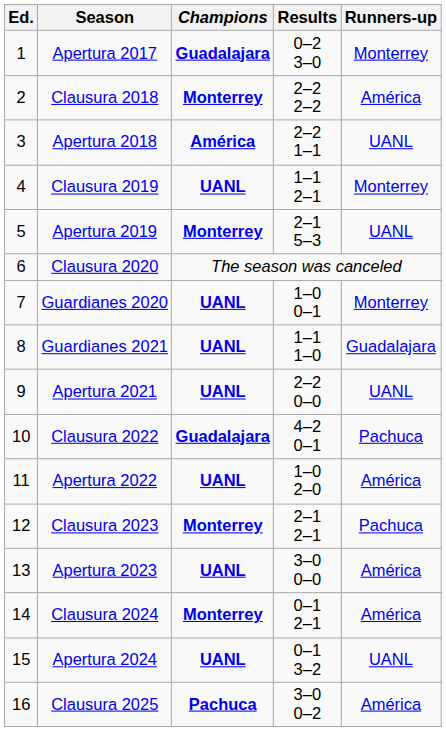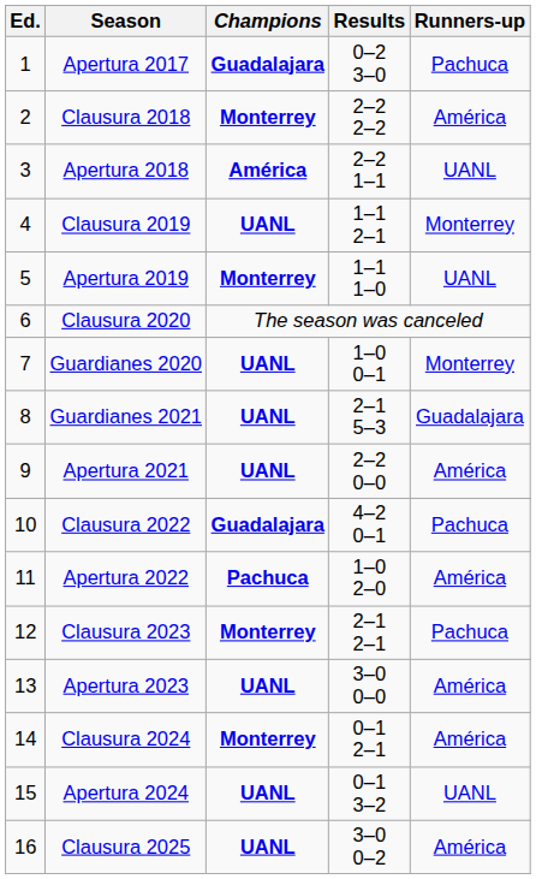 <table class="wikitable" style="text-align: center;">
 <tr>
 <th>Ed.</th>
 <th>Season</th>
 <th><em>Champions</em></th>
 <th>Results</th>
 <th>Runners-up</th>
 </tr>
 <tr>
 <td>1</td>
 <td><a href='#'>Apertura 2017</a></td>
 <td><strong><a href='#'>Guadalajara</a></strong></td>
 <td>0–2<br>3–0</td>
-<td><a href='#'>Monterrey</a></td>
+<td><a href='#'>Pachuca</a></td>
 </tr>
 <tr>
 <td>2</td>
 <td><a href='#'>Clausura 2018</a></td>
 <td><strong><a href='#'>Monterrey</a></strong></td>
 <td>2–2<br>2–2<br><small></small></td>
 <td><a href='#'>América</a></td>
 </tr>
 <tr>
 <td>3</td>
 <td><a href='#'>Apertura 2018</a></td>
 <td><strong><a href='#'>América</a></strong></td>
 <td>2–2<br>1–1<br><small></small></td>
 <td><a href='#'>UANL</a></td>
 </tr>
 <tr>
 <td>4</td>
 <td><a href='#'>Clausura 2019</a></td>
 <td><strong><a href='#'>UANL</a></strong></td>
 <td>1–1<br>2–1</td>
 <td><a href='#'>Monterrey</a></td>
 </tr>
 <tr>
 <td>5</td>
 <td><a href='#'>Apertura 2019</a></td>
 <td><strong><a href='#'>Monterrey</a></strong></td>
-<td>2–1<br>5–3</td>
+<td>1–1<br>1–0</td>
 <td><a href='#'>UANL</a></td>
 </tr>
 <tr>
 <td>6</td>
 <td><a href='#'>Clausura 2020</a></td>
 <td colspan="3"><em>The season was canceled</em></td>
 </tr>
 <tr>
 <td>7</td>
 <td><a href='#'>Guardianes 2020</a></td>
 <td><strong><a href='#'>UANL</a></strong></td>
 <td>1–0<br>0–1<br><small></small></td>
 <td><a href='#'>Monterrey</a></td>
 </tr>
 <tr>
 <td>8</td>
 <td><a href='#'>Guardianes 2021</a></td>
 <td><strong><a href='#'>UANL</a></strong></td>
-<td>1–1<br>1–0</td>
+<td>2–1<br>5–3</td>
 <td><a href='#'>Guadalajara</a></td>
 </tr>
 <tr>
 <td>9</td>
 <td><a href='#'>Apertura 2021</a></td>
 <td><strong><a href='#'>UANL</a></strong></td>
 <td>2–2<br>0–0<br><small></small></td>
-<td><a href='#'>UANL</a></td>
+<td><a href='#'>América</a></td>
 </tr>
 <tr>
 <td>10</td>
 <td><a href='#'>Clausura 2022</a></td>
 <td><strong><a href='#'>Guadalajara</a></strong></td>
 <td>4–2<br>0–1</td>
 <td><a href='#'>Pachuca</a></td>
 </tr>
 <tr>
 <td>11</td>
 <td><a href='#'>Apertura 2022</a></td>
-<td><strong><a href='#'>UANL</a></strong></td>
+<td><strong><a href='#'>Pachuca</a></strong></td>
 <td>1–0<br>2–0</td>
 <td><a href='#'>América</a></td>
 </tr>
 <tr>
 <td>12</td>
 <td><a href='#'>Clausura 2023</a></td>
 <td><strong><a href='#'>Monterrey</a></strong></td>
 <td>2–1<br>2–1</td>
 <td><a href='#'>Pachuca</a></td>
 </tr>
 <tr>
 <td>13</td>
 <td><a href='#'>Apertura 2023</a></td>
 <td><strong><a href='#'>UANL</a></strong></td>
 <td>3–0<br>0–0</td>
 <td><a href='#'>América</a></td>
 </tr>
 <tr>
 <td>14</td>
 <td><a href='#'>Clausura 2024</a></td>
 <td><strong><a href='#'>Monterrey</a></strong></td>
 <td>0–1<br>2–1<br><small></small></td>
 <td><a href='#'>América</a></td>
 </tr>
 <tr>
 <td>15</td>
 <td><a href='#'>Apertura 2024</a></td>
 <td><strong><a href='#'>UANL</a></strong></td>
 <td>0–1<br>3–2<br><small></small></td>
 <td><a href='#'>UANL</a></td>
 </tr>
 <tr>
 <td>16</td>
 <td><a href='#'>Clausura 2025</a></td>
-<td><strong><a href='#'>Pachuca</a></strong></td>
+<td><strong><a href='#'>UANL</a></strong></td>
 <td>3–0<br>0–2</td>
 <td><a href='#'>América</a></td>
 </tr>
 </table>
